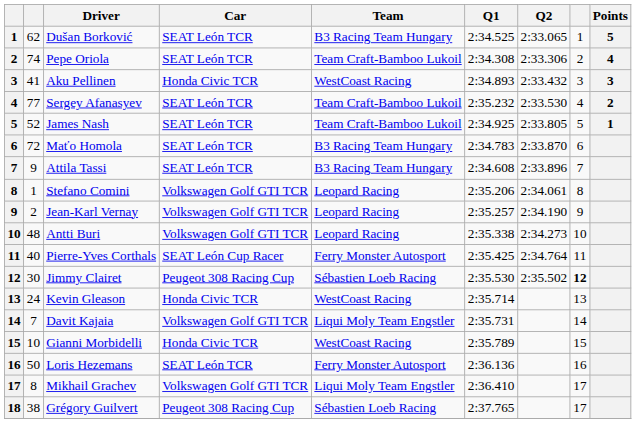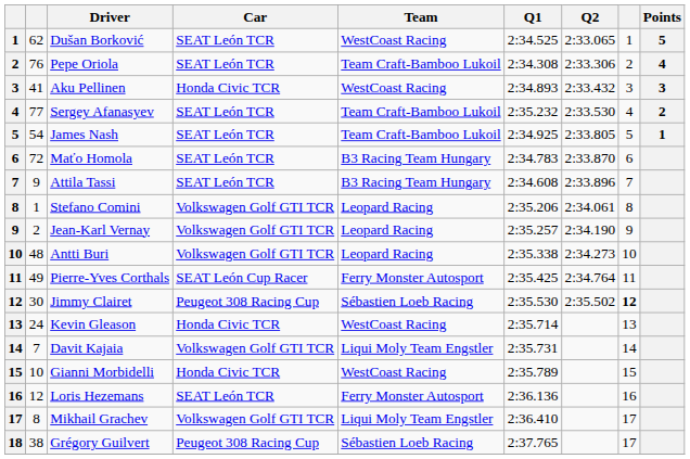 <table class="wikitable sortable" style="font-size:95%">
 <tr>
 <th></th>
 <th></th>
 <th>Driver</th>
 <th>Car</th>
 <th>Team</th>
 <th>Q1</th>
 <th>Q2</th>
 <th></th>
 <th>Points</th>
 </tr>
 <tr>
 <th>1</th>
 <td align=center>62</td>
 <td> <a href='#'>Dušan Borković</a></td>
 <td><a href='#'>SEAT León TCR</a></td>
-<td> <a href='#'>B3 Racing Team Hungary</a></td>
+<td> <a href='#'>WestCoast Racing</a></td>
 <td>2:34.525</td>
 <td>2:33.065</td>
 <td align=center>1</td>
 <th>5</th>
 </tr>
 <tr>
 <th>2</th>
-<td align=center>74</td>
+<td align=center>76</td>
 <td> <a href='#'>Pepe Oriola</a></td>
 <td><a href='#'>SEAT León TCR</a></td>
 <td> <a href='#'>Team Craft-Bamboo Lukoil</a></td>
 <td>2:34.308</td>
 <td>2:33.306</td>
 <td align=center>2</td>
 <th>4</th>
 </tr>
 <tr>
 <th>3</th>
 <td align=center>41</td>
 <td> <a href='#'>Aku Pellinen</a></td>
 <td><a href='#'>Honda Civic TCR</a></td>
 <td> <a href='#'>WestCoast Racing</a></td>
 <td>2:34.893</td>
 <td>2:33.432</td>
 <td align=center>3</td>
 <th>3</th>
 </tr>
 <tr>
 <th>4</th>
 <td align=center>77</td>
 <td> <a href='#'>Sergey Afanasyev</a></td>
 <td><a href='#'>SEAT León TCR</a></td>
 <td> <a href='#'>Team Craft-Bamboo Lukoil</a></td>
 <td>2:35.232</td>
 <td>2:33.530</td>
 <td align=center>4</td>
 <th>2</th>
 </tr>
 <tr>
 <th>5</th>
-<td align=center>52</td>
+<td align=center>54</td>
 <td> <a href='#'>James Nash</a></td>
 <td><a href='#'>SEAT León TCR</a></td>
 <td> <a href='#'>Team Craft-Bamboo Lukoil</a></td>
 <td>2:34.925</td>
 <td>2:33.805</td>
 <td align=center>5</td>
 <th>1</th>
 </tr>
 <tr>
 <th>6</th>
 <td align=center>72</td>
 <td> <a href='#'>Maťo Homola</a></td>
 <td><a href='#'>SEAT León TCR</a></td>
 <td> <a href='#'>B3 Racing Team Hungary</a></td>
 <td>2:34.783</td>
 <td>2:33.870</td>
 <td align=center>6</td>
 <th></th>
 </tr>
 <tr>
 <th>7</th>
 <td align=center>9</td>
 <td> <a href='#'>Attila Tassi</a></td>
 <td><a href='#'>SEAT León TCR</a></td>
 <td> <a href='#'>B3 Racing Team Hungary</a></td>
 <td>2:34.608</td>
 <td>2:33.896</td>
 <td align=center>7</td>
 <th></th>
 </tr>
 <tr>
 <th>8</th>
 <td align=center>1</td>
 <td> <a href='#'>Stefano Comini</a></td>
 <td><a href='#'>Volkswagen Golf GTI TCR</a></td>
 <td> <a href='#'>Leopard Racing</a></td>
 <td>2:35.206</td>
 <td>2:34.061</td>
 <td align=center>8</td>
 <th></th>
 </tr>
 <tr>
 <th>9</th>
 <td align=center>2</td>
 <td> <a href='#'>Jean-Karl Vernay</a></td>
 <td><a href='#'>Volkswagen Golf GTI TCR</a></td>
 <td> <a href='#'>Leopard Racing</a></td>
 <td>2:35.257</td>
 <td>2:34.190</td>
 <td align=center>9</td>
 <th></th>
 </tr>
 <tr>
 <th>10</th>
 <td align=center>48</td>
 <td> <a href='#'>Antti Buri</a></td>
 <td><a href='#'>Volkswagen Golf GTI TCR</a></td>
 <td> <a href='#'>Leopard Racing</a></td>
 <td>2:35.338</td>
 <td>2:34.273</td>
 <td align=center>10</td>
 <th></th>
 </tr>
 <tr>
 <th>11</th>
-<td align=center>40</td>
+<td align=center>49</td>
 <td> <a href='#'>Pierre-Yves Corthals</a></td>
 <td><a href='#'>SEAT León Cup Racer</a></td>
 <td> <a href='#'>Ferry Monster Autosport</a></td>
 <td>2:35.425</td>
 <td>2:34.764</td>
 <td align=center>11</td>
 <th></th>
 </tr>
 <tr>
 <th>12</th>
 <td align=center>30</td>
 <td> <a href='#'>Jimmy Clairet</a></td>
 <td><a href='#'>Peugeot 308 Racing Cup</a></td>
 <td> <a href='#'>Sébastien Loeb Racing</a></td>
 <td>2:35.530</td>
 <td>2:35.502</td>
 <td align=center><strong>12</strong></td>
 <th></th>
 </tr>
 <tr>
 <th>13</th>
 <td align=center>24</td>
 <td> <a href='#'>Kevin Gleason</a></td>
 <td><a href='#'>Honda Civic TCR</a></td>
 <td> <a href='#'>WestCoast Racing</a></td>
 <td>2:35.714</td>
 <td></td>
 <td align=center>13</td>
 <th></th>
 </tr>
 <tr>
 <th>14</th>
 <td align=center>7</td>
 <td> <a href='#'>Davit Kajaia</a></td>
 <td><a href='#'>Volkswagen Golf GTI TCR</a></td>
 <td> <a href='#'>Liqui Moly Team Engstler</a></td>
 <td>2:35.731</td>
 <td></td>
 <td align=center>14</td>
 <th></th>
 </tr>
 <tr>
 <th>15</th>
 <td align=center>10</td>
 <td> <a href='#'>Gianni Morbidelli</a></td>
 <td><a href='#'>Honda Civic TCR</a></td>
 <td> <a href='#'>WestCoast Racing</a></td>
 <td>2:35.789</td>
 <td></td>
 <td align=center>15</td>
 <th></th>
 </tr>
 <tr>
 <th>16</th>
-<td align=center>50</td>
+<td align=center>12</td>
 <td> <a href='#'>Loris Hezemans</a></td>
 <td><a href='#'>SEAT León TCR</a></td>
 <td> <a href='#'>Ferry Monster Autosport</a></td>
 <td>2:36.136</td>
 <td></td>
 <td align=center>16</td>
 <th></th>
 </tr>
 <tr>
 <th>17</th>
 <td align=center>8</td>
 <td> <a href='#'>Mikhail Grachev</a></td>
 <td><a href='#'>Volkswagen Golf GTI TCR</a></td>
 <td> <a href='#'>Liqui Moly Team Engstler</a></td>
 <td>2:36.410</td>
 <td></td>
 <td align=center>17</td>
 <th></th>
 </tr>
 <tr>
 <th>18</th>
 <td align=center>38</td>
 <td> <a href='#'>Grégory Guilvert</a></td>
 <td><a href='#'>Peugeot 308 Racing Cup</a></td>
 <td> <a href='#'>Sébastien Loeb Racing</a></td>
 <td>2:37.765</td>
 <td></td>
 <td align=center>17</td>
 <th></th>
 </tr>
 <tr>
 </tr>
 </table>
